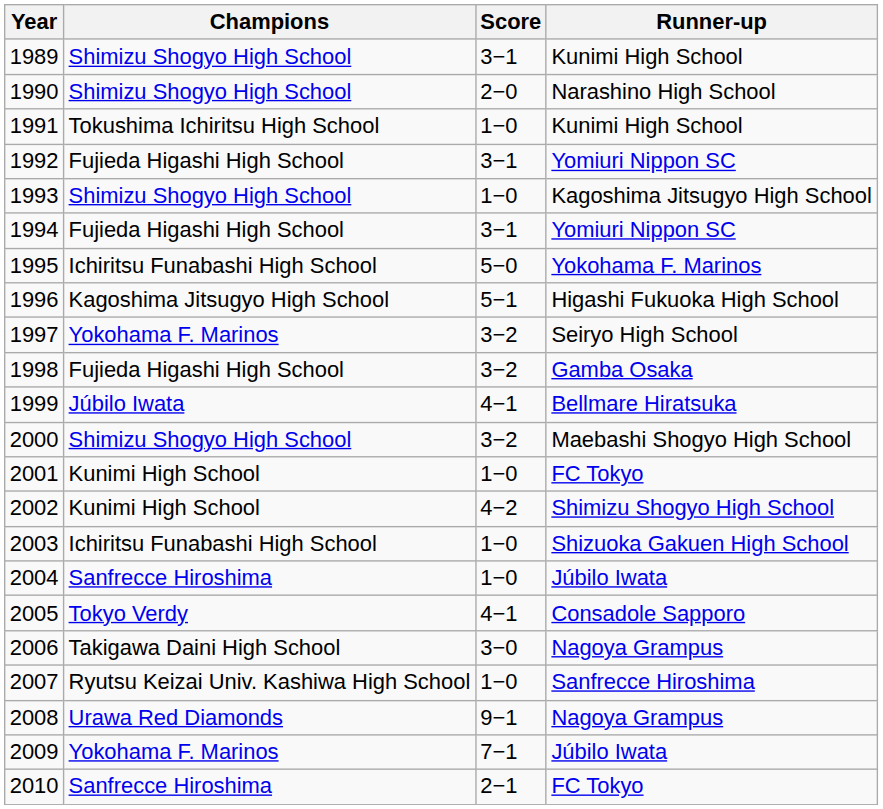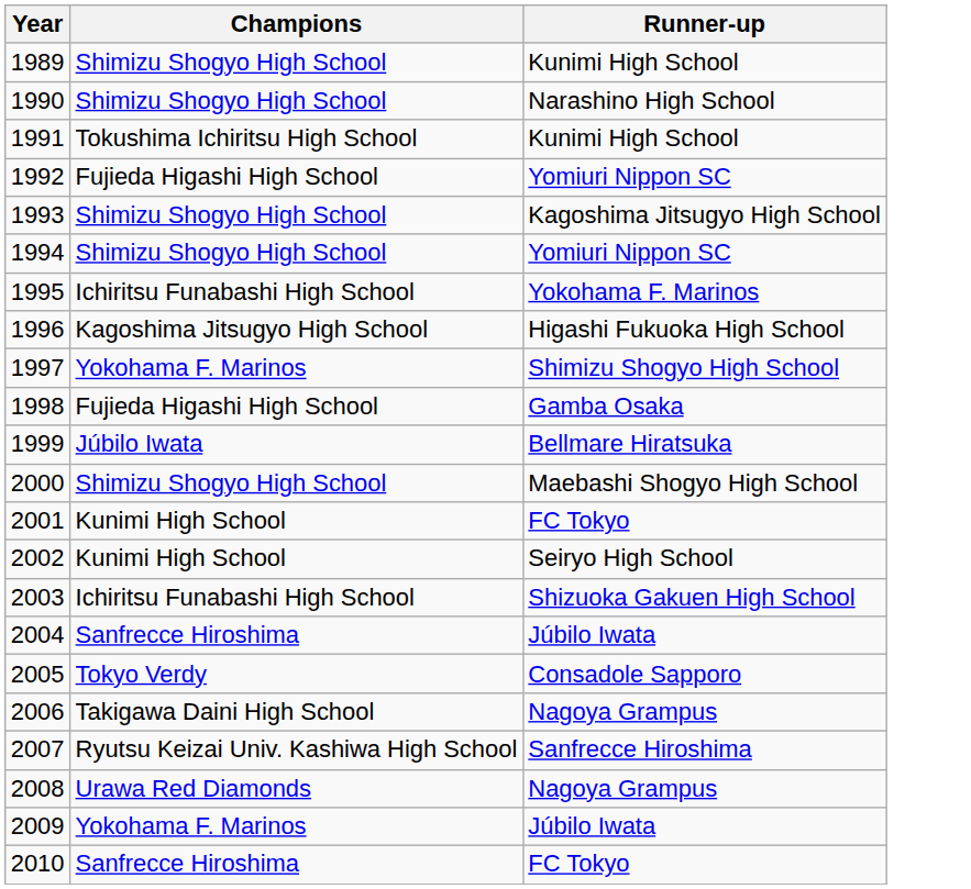 <table class="wikitable">
 <tr>
 <th>Year</th>
 <th>Champions</th>
-<th>Score</th>
 <th>Runner-up</th>
 </tr>
 <tr>
 <td>1989</td>
 <td><a href='#'>Shimizu Shogyo High School</a></td>
-<td>3−1</td>
 <td>Kunimi High School</td>
 </tr>
 <tr>
 <td>1990</td>
 <td><a href='#'>Shimizu Shogyo High School</a></td>
-<td>2−0</td>
 <td>Narashino High School</td>
 </tr>
 <tr>
 <td>1991</td>
 <td>Tokushima Ichiritsu High School</td>
-<td>1−0</td>
 <td>Kunimi High School</td>
 </tr>
 <tr>
 <td>1992</td>
 <td>Fujieda Higashi High School</td>
-<td>3−1</td>
 <td><a href='#'>Yomiuri Nippon SC</a></td>
 </tr>
 <tr>
 <td>1993</td>
 <td><a href='#'>Shimizu Shogyo High School</a></td>
-<td>1−0</td>
 <td>Kagoshima Jitsugyo High School</td>
 </tr>
 <tr>
 <td>1994</td>
-<td>Fujieda Higashi High School</td>
-<td>3−1</td>
+<td><a href='#'>Shimizu Shogyo High School</a></td>
 <td><a href='#'>Yomiuri Nippon SC</a></td>
 </tr>
 <tr>
 <td>1995</td>
 <td>Ichiritsu Funabashi High School</td>
-<td>5−0</td>
 <td><a href='#'>Yokohama F. Marinos</a></td>
 </tr>
 <tr>
 <td>1996</td>
 <td>Kagoshima Jitsugyo High School</td>
-<td>5−1</td>
 <td>Higashi Fukuoka High School</td>
 </tr>
 <tr>
 <td>1997</td>
 <td><a href='#'>Yokohama F. Marinos</a></td>
-<td>3−2</td>
-<td>Seiryo High School</td>
+<td><a href='#'>Shimizu Shogyo High School</a></td>
 </tr>
 <tr>
 <td>1998</td>
 <td>Fujieda Higashi High School</td>
-<td>3−2</td>
 <td><a href='#'>Gamba Osaka</a></td>
 </tr>
 <tr>
 <td>1999</td>
 <td><a href='#'>Júbilo Iwata</a></td>
-<td>4−1</td>
 <td><a href='#'>Bellmare Hiratsuka</a></td>
 </tr>
 <tr>
 <td>2000</td>
 <td><a href='#'>Shimizu Shogyo High School</a></td>
-<td>3−2</td>
 <td>Maebashi Shogyo High School</td>
 </tr>
 <tr>
 <td>2001</td>
 <td>Kunimi High School</td>
-<td>1−0</td>
 <td><a href='#'>FC Tokyo</a></td>
 </tr>
 <tr>
 <td>2002</td>
 <td>Kunimi High School</td>
-<td>4−2</td>
-<td><a href='#'>Shimizu Shogyo High School</a></td>
+<td>Seiryo High School</td>
 </tr>
 <tr>
 <td>2003</td>
 <td>Ichiritsu Funabashi High School</td>
-<td>1−0</td>
 <td><a href='#'>Shizuoka Gakuen High School</a></td>
 </tr>
 <tr>
 <td>2004</td>
 <td><a href='#'>Sanfrecce Hiroshima</a></td>
-<td>1−0</td>
 <td><a href='#'>Júbilo Iwata</a></td>
 </tr>
 <tr>
 <td>2005</td>
 <td><a href='#'>Tokyo Verdy</a></td>
-<td>4−1</td>
 <td><a href='#'>Consadole Sapporo</a></td>
 </tr>
 <tr>
 <td>2006</td>
 <td>Takigawa Daini High School</td>
-<td>3−0</td>
 <td><a href='#'>Nagoya Grampus</a></td>
 </tr>
 <tr>
 <td>2007</td>
 <td>Ryutsu Keizai Univ. Kashiwa High School</td>
-<td>1−0</td>
 <td><a href='#'>Sanfrecce Hiroshima</a></td>
 </tr>
 <tr>
 <td>2008</td>
 <td><a href='#'>Urawa Red Diamonds</a></td>
-<td>9−1</td>
 <td><a href='#'>Nagoya Grampus</a></td>
 </tr>
 <tr>
 <td>2009</td>
 <td><a href='#'>Yokohama F. Marinos</a></td>
-<td>7−1</td>
 <td><a href='#'>Júbilo Iwata</a></td>
 </tr>
 <tr>
 <td>2010</td>
 <td><a href='#'>Sanfrecce Hiroshima</a></td>
-<td>2−1</td>
 <td><a href='#'>FC Tokyo</a></td>
 </tr>
 </table>
